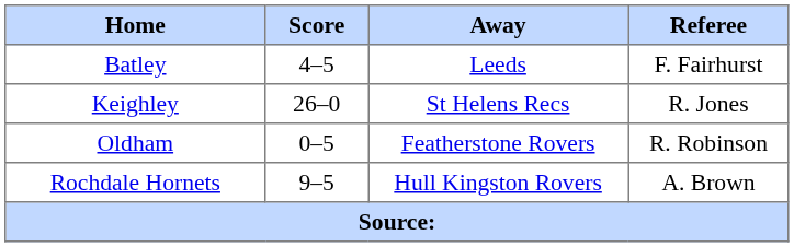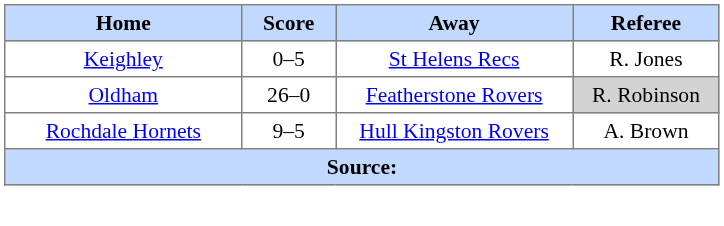 <table border=1 style="border-collapse:collapse; font-size:90%; text-align:center;" cellpadding=3 cellspacing=0 width=54%>
 <tr bgcolor=#C1D8FF>
 <th width=19%>Home</th>
 <th width=6%>Score</th>
 <th width=19%>Away</th>
 <th width=10%>Referee</th>
 </tr>
 <tr>
-<td><a href='#'>Batley</a></td>
-<td>4–5</td>
-<td><a href='#'>Leeds</a></td>
-<td>F. Fairhurst</td>
-</tr>
-<tr>
 <td><a href='#'>Keighley</a></td>
-<td>26–0</td>
+<td>0–5</td>
 <td><a href='#'>St Helens Recs</a></td>
 <td>R. Jones</td>
 </tr>
 <tr>
 <td><a href='#'>Oldham</a></td>
-<td>0–5</td>
+<td>26–0</td>
 <td><a href='#'>Featherstone Rovers</a></td>
-<td>R. Robinson</td>
+<td style="background: lightgrey;">R. Robinson</td>
 </tr>
 <tr>
 <td><a href='#'>Rochdale Hornets</a></td>
 <td>9–5</td>
 <td><a href='#'>Hull Kingston Rovers</a></td>
 <td>A. Brown</td>
 </tr>
 <tr style="background:#c1d8ff;">
 <th colspan=4>Source:</th>
 </tr>
 </table>
